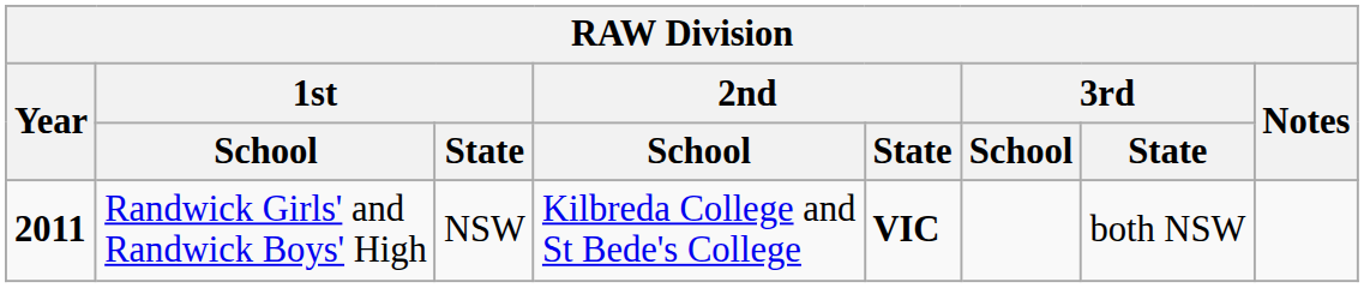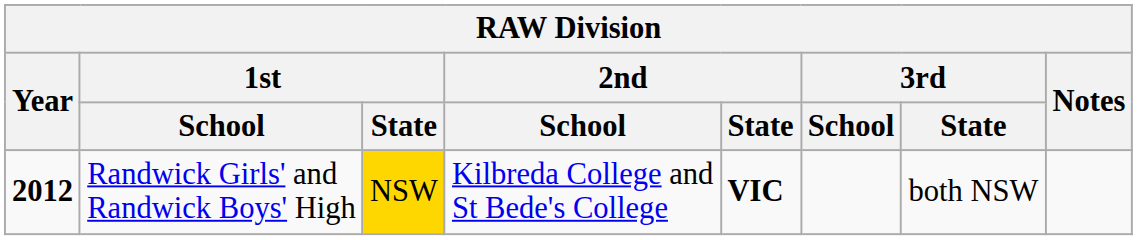 <table class="wikitable sortable">
 <tr>
 <th colspan=8>RAW Division</th>
 </tr>
 <tr>
 <th rowspan=2>Year</th>
 <th colspan=2>1st</th>
 <th colspan=2>2nd</th>
 <th colspan=2>3rd</th>
 <th rowspan=2>Notes</th>
 </tr>
 <tr>
 <th>School</th>
 <th>State</th>
 <th>School</th>
 <th>State</th>
 <th>School</th>
 <th>State</th>
 </tr>
 <tr>
-<td><strong>2011</strong></td>
+<td><strong>2012</strong></td>
 <td><a href='#'>Randwick Girls'</a> and<br><a href='#'>Randwick Boys'</a> High</td>
-<td>NSW</td>
+<td style="background: gold;">NSW</td>
 <td><a href='#'>Kilbreda College</a> and<br><a href='#'>St Bede's College</a></td>
 <td><strong>VIC</strong></td>
 <td></td>
 <td>both NSW</td>
 <td></td>
 </tr>
 </table>
